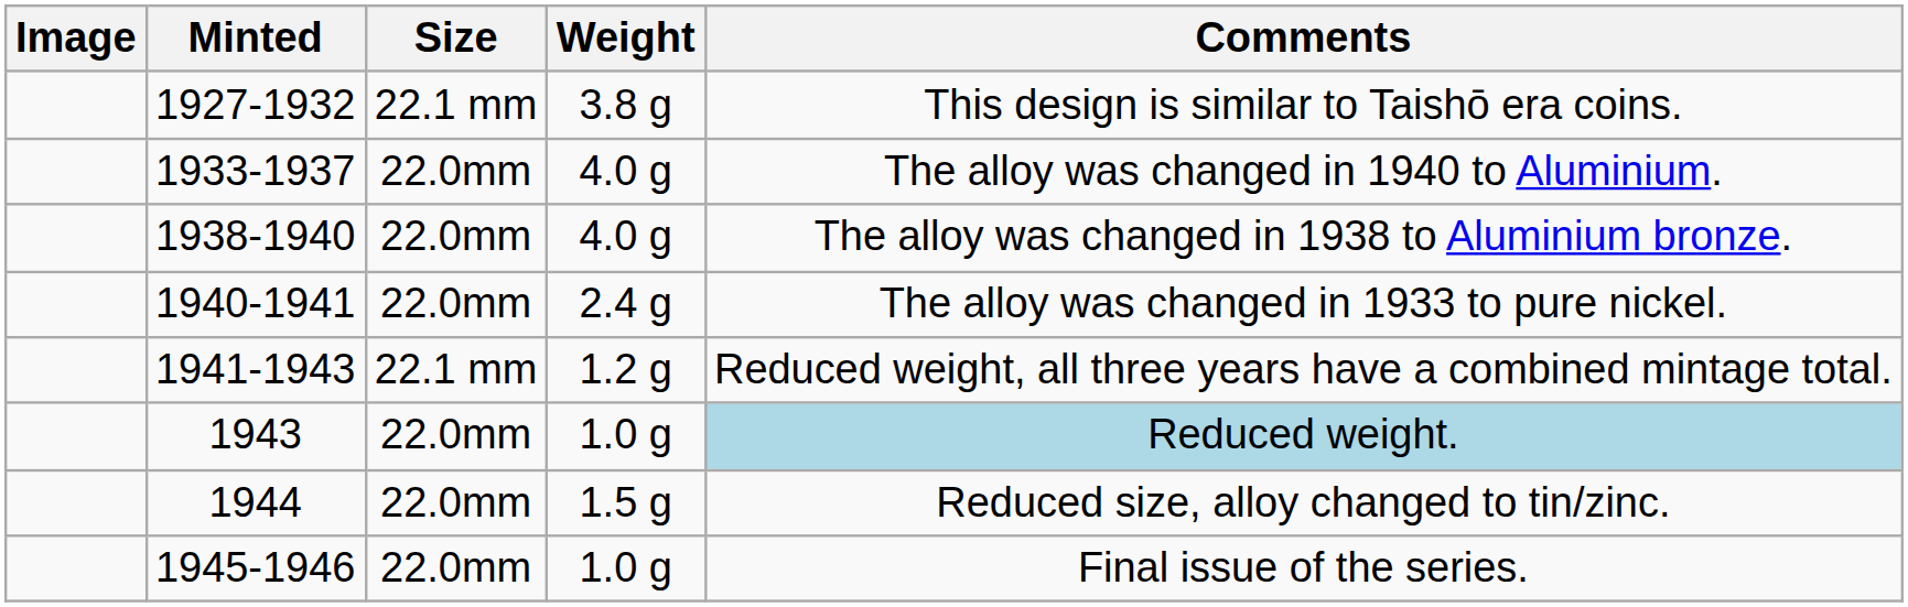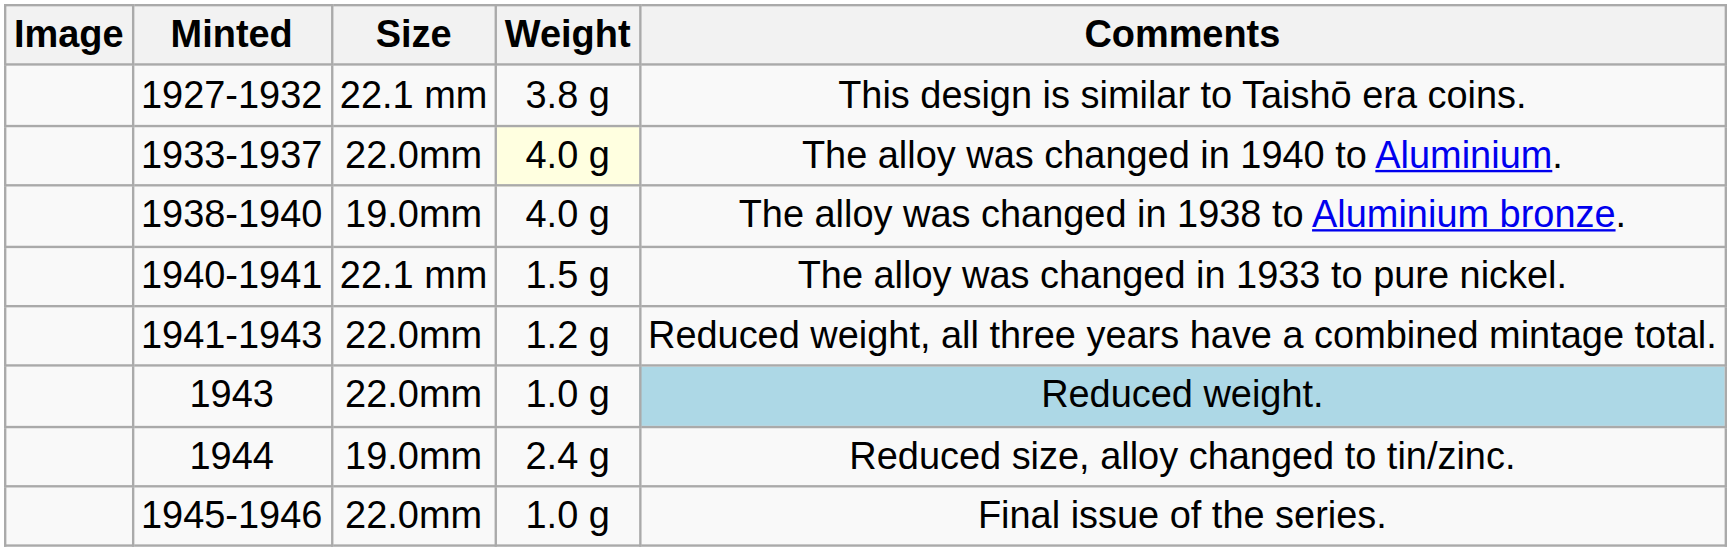 <table class="wikitable sortable">
 <tr>
 <th class="unsortable">Image</th>
 <th>Minted</th>
 <th>Size</th>
 <th>Weight</th>
 <th class="unsortable">Comments</th>
 </tr>
 <tr>
 <td></td>
 <td align="center">1927-1932<br></td>
 <td align="center">22.1 mm</td>
 <td align="center">3.8 g</td>
 <td align="center">This design is similar to Taishō era coins.<br></td>
 </tr>
 <tr>
 <td></td>
 <td align="center">1933-1937<br></td>
 <td align="center">22.0mm</td>
-<td align="center">4.0 g</td>
+<td align="center" style="background: lightyellow;">4.0 g</td>
 <td align="center">The alloy was changed in 1940 to <a href='#'>Aluminium</a>.</td>
 </tr>
 <tr>
 <td></td>
 <td align="center">1938-1940<br></td>
-<td align="center">22.0mm</td>
+<td align="center">19.0mm</td>
 <td align="center">4.0 g</td>
 <td align="center">The alloy was changed in 1938 to <a href='#'>Aluminium bronze</a>.</td>
 </tr>
 <tr>
 <td></td>
 <td align="center">1940-1941<br></td>
-<td align="center">22.0mm</td>
-<td align="center">2.4 g</td>
+<td align="center">22.1 mm</td>
+<td align="center">1.5 g</td>
 <td align="center">The alloy was changed in 1933 to pure nickel.</td>
 </tr>
 <tr>
 <td></td>
 <td align="center">1941-1943<br></td>
-<td align="center">22.1 mm</td>
+<td align="center">22.0mm</td>
 <td align="center">1.2 g</td>
 <td align="center">Reduced weight, all three years have a combined mintage total.</td>
 </tr>
 <tr>
 <td></td>
 <td align="center">1943<br></td>
 <td align="center">22.0mm</td>
 <td align="center">1.0 g</td>
 <td align="center" style="background: lightblue;">Reduced weight.</td>
 </tr>
 <tr>
 <td></td>
 <td align="center">1944<br></td>
-<td align="center">22.0mm</td>
-<td align="center">1.5 g</td>
+<td align="center">19.0mm</td>
+<td align="center">2.4 g</td>
 <td align="center">Reduced size, alloy changed to tin/zinc.</td>
 </tr>
 <tr>
 <td></td>
 <td align="center">1945-1946<br></td>
 <td align="center">22.0mm</td>
 <td align="center">1.0 g</td>
 <td align="center">Final issue of the series.</td>
 </tr>
 </table>
